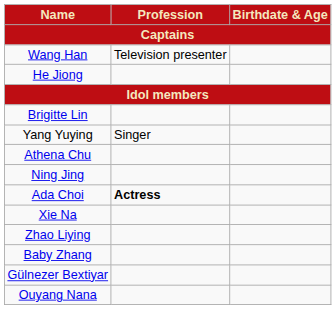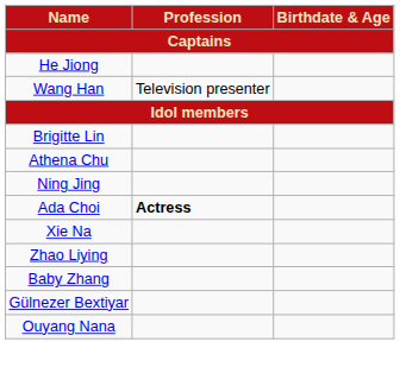 <table class="wikitable" style="font-size:90%;">
 <tr style="background:#BE0D13; color:#F4E8BE; font-weight:bold; text-align:center;">
 <td>Name</td>
 <td>Profession</td>
 <td>Birthdate & Age</td>
 </tr>
 <tr style="background:#BE0D13; color:#F4E8BE; font-weight:bold; text-align:center;">
 <td colspan=3>Captains</td>
 </tr>
 <tr>
-<td align=center><a href='#'>Wang Han</a></td>
-<td>Television presenter</td>
+<td align=center><a href='#'>He Jiong</a></td>
+<td></td>
 <td></td>
 </tr>
 <tr>
-<td align=center><a href='#'>He Jiong</a></td>
-<td></td>
+<td align=center><a href='#'>Wang Han</a></td>
+<td>Television presenter</td>
 <td></td>
 </tr>
 <tr style="background:#BE0D13; color:#F4E8BE; font-weight:bold; text-align:center;">
 <td colspan=3>Idol members</td>
 </tr>
 <tr>
 <td align=center><a href='#'>Brigitte Lin</a></td>
 <td></td>
-<td></td>
-</tr>
-<tr>
-<td align=center>Yang Yuying</td>
-<td>Singer</td>
 <td></td>
 </tr>
 <tr>
 <td align=center><a href='#'>Athena Chu</a></td>
 <td></td>
 <td></td>
 </tr>
 <tr>
 <td align=center><a href='#'>Ning Jing</a></td>
 <td></td>
 <td></td>
 </tr>
 <tr>
 <td align=center><a href='#'>Ada Choi</a></td>
 <td><strong>Actress</strong></td>
 <td></td>
 </tr>
 <tr>
 <td align=center><a href='#'>Xie Na</a></td>
 <td></td>
 <td></td>
 </tr>
 <tr>
 <td align=center><a href='#'>Zhao Liying</a></td>
 <td></td>
 <td></td>
 </tr>
 <tr>
 <td align=center><a href='#'>Baby Zhang</a></td>
 <td></td>
 <td></td>
 </tr>
 <tr>
 <td align=center><a href='#'>Gülnezer Bextiyar</a></td>
 <td></td>
 <td></td>
 </tr>
 <tr>
 <td align=center><a href='#'>Ouyang Nana</a></td>
 <td></td>
 <td></td>
 </tr>
 </table>
